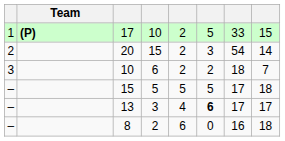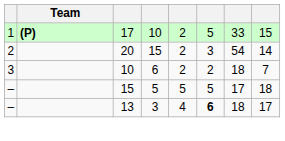 <table class="wikitable" style="text-align:center; margin-bottom:0">
 <tr>
 <th style="width:10px"></th>
 <th style="width:35%;">Team</th>
 <th style="width:30px;"></th>
 <th style="width:30px;"></th>
 <th style="width:30px;"></th>
 <th style="width:30px;"></th>
 <th style="width:30px;"></th>
 <th style="width:30px;"></th>
 </tr>
 <tr style="background:#ccffcc;">
 <td>1</td>
 <td align=left> <strong>(P)</strong></td>
 <td>17</td>
 <td>10</td>
 <td>2</td>
 <td>5</td>
 <td>33</td>
 <td>15</td>
 </tr>
 <tr>
 <td>2</td>
 <td align=left></td>
 <td>20</td>
 <td>15</td>
 <td>2</td>
 <td>3</td>
 <td>54</td>
 <td>14</td>
 </tr>
 <tr>
 <td>3</td>
 <td align=left></td>
 <td>10</td>
 <td>6</td>
 <td>2</td>
 <td>2</td>
 <td>18</td>
 <td>7</td>
 </tr>
 <tr>
 <td>–</td>
 <td align=left></td>
 <td>15</td>
 <td>5</td>
 <td>5</td>
 <td>5</td>
 <td>17</td>
 <td>18</td>
 </tr>
 <tr>
 <td>–</td>
 <td align=left></td>
 <td>13</td>
 <td>3</td>
 <td>4</td>
 <td><strong>6</strong></td>
-<td>17</td>
+<td>18</td>
 <td>17</td>
 </tr>
-<tr>
-<td>–</td>
-<td align=left></td>
-<td>8</td>
-<td>2</td>
-<td>6</td>
-<td>0</td>
-<td>16</td>
-<td>18</td>
-</tr>
 </table>
